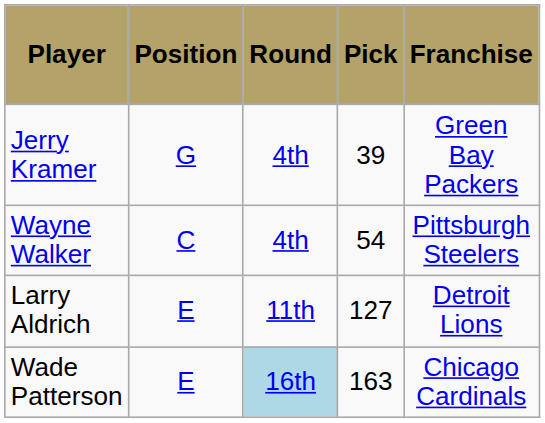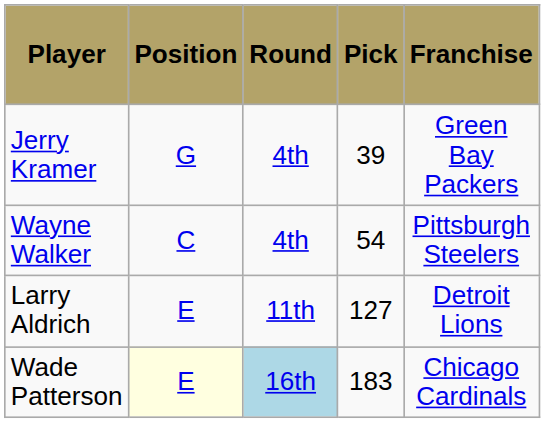 <table class="wikitable" style="text-align:center" width="45%">
 <tr style="background:#B3A369;color:black;">
 <td><strong>Player</strong></td>
 <td><strong>Position</strong></td>
 <td><strong>Round</strong></td>
 <td>  <strong>Pick</strong>  </td>
 <td><strong>Franchise</strong></td>
 </tr>
 <tr>
 <td align=left><a href='#'>Jerry Kramer</a></td>
 <td><a href='#'>G</a></td>
 <td><a href='#'>4th</a></td>
 <td>39</td>
 <td><a href='#'>Green Bay Packers</a></td>
 </tr>
 <tr>
 <td align=left><a href='#'>Wayne Walker</a></td>
 <td><a href='#'>C</a></td>
 <td><a href='#'>4th</a></td>
 <td>54</td>
 <td><a href='#'>Pittsburgh Steelers</a></td>
 </tr>
 <tr>
 <td align=left>Larry Aldrich</td>
 <td><a href='#'>E</a></td>
 <td><a href='#'>11th</a></td>
 <td>127</td>
 <td><a href='#'>Detroit Lions</a></td>
 </tr>
 <tr>
 <td align=left>Wade Patterson</td>
-<td><a href='#'>E</a></td>
+<td style="background: lightyellow;"><a href='#'>E</a></td>
 <td style="background: lightblue;"><a href='#'>16th</a></td>
-<td>163</td>
+<td>183</td>
 <td><a href='#'>Chicago Cardinals</a></td>
 </tr>
 </table>
